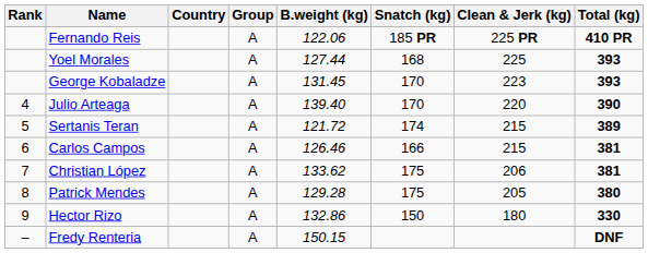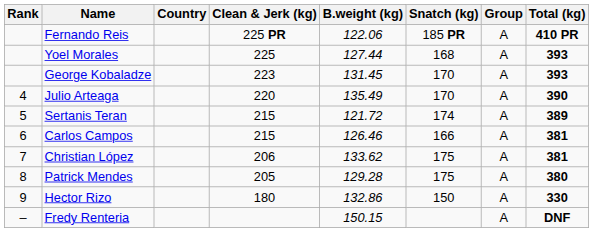 <table class="wikitable sortable" style="text-align:center;">
 <tr>
 <th>Rank</th>
 <th>Name</th>
 <th>Country</th>
-<th>Group</th>
+<th>Clean & Jerk (kg)</th>
 <th>B.weight (kg)</th>
 <th>Snatch (kg)</th>
-<th>Clean & Jerk (kg)</th>
+<th>Group</th>
 <th>Total (kg)</th>
 </tr>
 <tr>
 <td></td>
 <td align=left><a href='#'>Fernando Reis</a></td>
 <td align=left></td>
-<td>A</td>
+<td>225 <strong>PR</strong></td>
 <td><em>122.06</em></td>
 <td>185 <strong>PR</strong></td>
-<td>225 <strong>PR</strong></td>
+<td>A</td>
 <td><strong>410</strong> <strong>PR</strong></td>
 </tr>
 <tr>
 <td></td>
 <td align=left><a href='#'>Yoel Morales</a></td>
 <td align=left></td>
-<td>A</td>
+<td>225</td>
 <td><em>127.44</em></td>
 <td>168</td>
-<td>225</td>
+<td>A</td>
 <td><strong>393</strong></td>
 </tr>
 <tr>
 <td></td>
 <td align=left><a href='#'>George Kobaladze</a></td>
 <td align=left></td>
-<td>A</td>
+<td>223</td>
 <td><em>131.45</em></td>
 <td>170</td>
-<td>223</td>
+<td>A</td>
 <td><strong>393</strong></td>
 </tr>
 <tr>
 <td>4</td>
 <td align=left><a href='#'>Julio Arteaga</a></td>
 <td align=left></td>
+<td>220</td>
+<td><em>135.49</em></td>
+<td>170</td>
 <td>A</td>
-<td><em>139.40</em></td>
-<td>170</td>
-<td>220</td>
 <td><strong>390</strong></td>
 </tr>
 <tr>
 <td>5</td>
 <td align=left><a href='#'>Sertanis Teran</a></td>
 <td align=left></td>
-<td>A</td>
+<td>215</td>
 <td><em>121.72</em></td>
 <td>174</td>
-<td>215</td>
+<td>A</td>
 <td><strong>389</strong></td>
 </tr>
 <tr>
 <td>6</td>
 <td align=left><a href='#'>Carlos Campos</a></td>
 <td align=left></td>
-<td>A</td>
+<td>215</td>
 <td><em>126.46</em></td>
 <td>166</td>
-<td>215</td>
+<td>A</td>
 <td><strong>381</strong></td>
 </tr>
 <tr>
 <td>7</td>
 <td align=left><a href='#'>Christian López</a></td>
 <td align=left></td>
-<td>A</td>
+<td>206</td>
 <td><em>133.62</em></td>
 <td>175</td>
-<td>206</td>
+<td>A</td>
 <td><strong>381</strong></td>
 </tr>
 <tr>
 <td>8</td>
 <td align=left><a href='#'>Patrick Mendes</a></td>
 <td align=left></td>
-<td>A</td>
+<td>205</td>
 <td><em>129.28</em></td>
 <td>175</td>
-<td>205</td>
+<td>A</td>
 <td><strong>380</strong></td>
 </tr>
 <tr>
 <td>9</td>
 <td align=left><a href='#'>Hector Rizo</a></td>
 <td align=left></td>
-<td>A</td>
+<td>180</td>
 <td><em>132.86</em></td>
 <td>150</td>
-<td>180</td>
+<td>A</td>
 <td><strong>330</strong></td>
 </tr>
 <tr>
 <td>–</td>
 <td align=left><a href='#'>Fredy Renteria</a></td>
 <td align=left></td>
-<td>A</td>
+<td></td>
 <td><em>150.15</em></td>
 <td></td>
-<td></td>
+<td>A</td>
 <td><strong>DNF</strong></td>
 </tr>
 </table>
